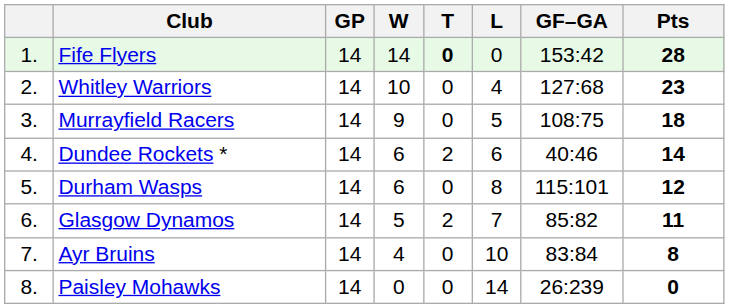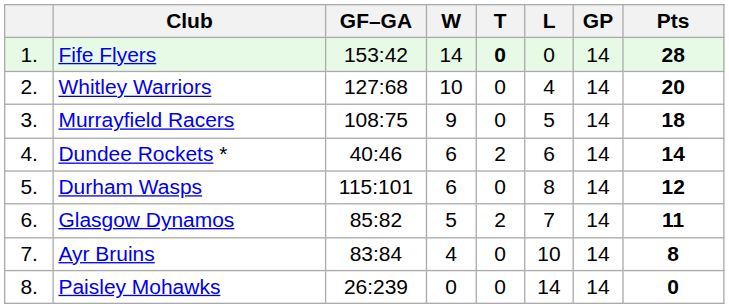 <table class="wikitable">
 <tr>
 <th width="30"></th>
 <th width="200">Club</th>
-<th width="30">GP</th>
+<th width="70">GF–GA</th>
 <th width="30">W</th>
 <th width="30">T</th>
 <th width="30">L</th>
-<th width="70">GF–GA</th>
+<th width="30">GP</th>
 <th width="70">Pts</th>
 </tr>
 <tr bgcolor="#e6fae6" align="center">
 <td>1.</td>
 <td align="left"><a href='#'>Fife Flyers</a></td>
-<td>14</td>
+<td>153:42</td>
 <td>14</td>
 <td><strong>0</strong></td>
 <td>0</td>
-<td>153:42</td>
+<td>14</td>
 <td><strong>28</strong></td>
 </tr>
 <tr bgcolor="#FFFFFF" align="center">
 <td>2.</td>
 <td align="left"><a href='#'>Whitley Warriors</a></td>
-<td>14</td>
+<td>127:68</td>
 <td>10</td>
 <td>0</td>
 <td>4</td>
-<td>127:68</td>
-<td><strong>23</strong></td>
+<td>14</td>
+<td><strong>20</strong></td>
 </tr>
 <tr bgcolor="#FFFFFF" align="center">
 <td>3.</td>
 <td align="left"><a href='#'>Murrayfield Racers</a></td>
-<td>14</td>
+<td>108:75</td>
 <td>9</td>
 <td>0</td>
 <td>5</td>
-<td>108:75</td>
+<td>14</td>
 <td><strong>18</strong></td>
 </tr>
 <tr bgcolor="#FFFFFF" align="center">
 <td>4.</td>
 <td align="left"><a href='#'>Dundee Rockets</a> *</td>
-<td>14</td>
+<td>40:46</td>
 <td>6</td>
 <td>2</td>
 <td>6</td>
-<td>40:46</td>
+<td>14</td>
 <td><strong>14</strong></td>
 </tr>
 <tr bgcolor="#FFFFFF" align="center">
 <td>5.</td>
 <td align="left"><a href='#'>Durham Wasps</a></td>
-<td>14</td>
+<td>115:101</td>
 <td>6</td>
 <td>0</td>
 <td>8</td>
-<td>115:101</td>
+<td>14</td>
 <td><strong>12</strong></td>
 </tr>
 <tr bgcolor="#FFFFFF" align="center">
 <td>6.</td>
 <td align="left"><a href='#'>Glasgow Dynamos</a></td>
-<td>14</td>
+<td>85:82</td>
 <td>5</td>
 <td>2</td>
 <td>7</td>
-<td>85:82</td>
+<td>14</td>
 <td><strong>11</strong></td>
 </tr>
 <tr bgcolor="#FFFFFF" align="center">
 <td>7.</td>
 <td align="left"><a href='#'>Ayr Bruins</a></td>
-<td>14</td>
+<td>83:84</td>
 <td>4</td>
 <td>0</td>
 <td>10</td>
-<td>83:84</td>
+<td>14</td>
 <td><strong>8</strong></td>
 </tr>
 <tr bgcolor="#FFFFFF" align="center">
 <td>8.</td>
 <td align="left"><a href='#'>Paisley Mohawks</a></td>
-<td>14</td>
+<td>26:239</td>
 <td>0</td>
 <td>0</td>
 <td>14</td>
-<td>26:239</td>
+<td>14</td>
 <td><strong>0</strong></td>
 </tr>
 </table>
